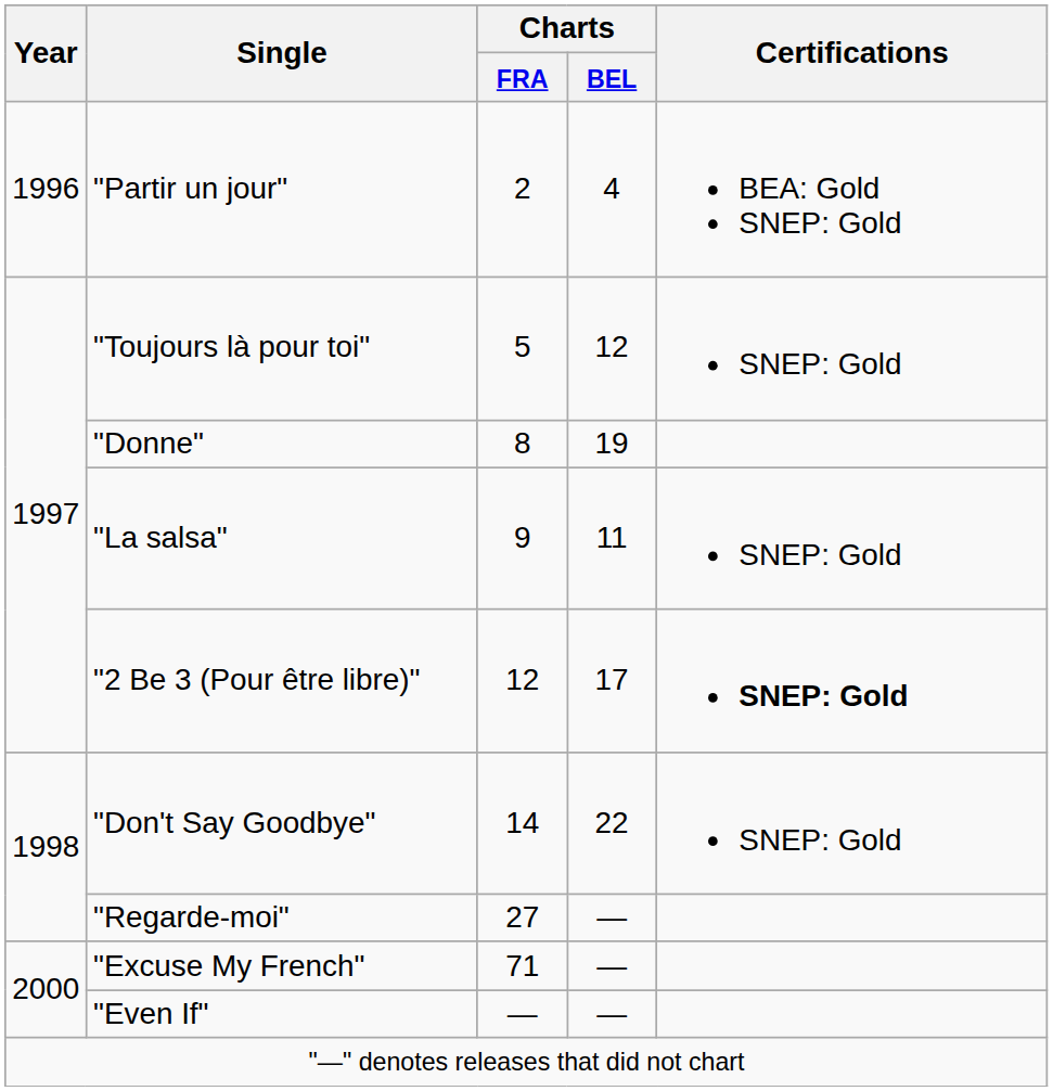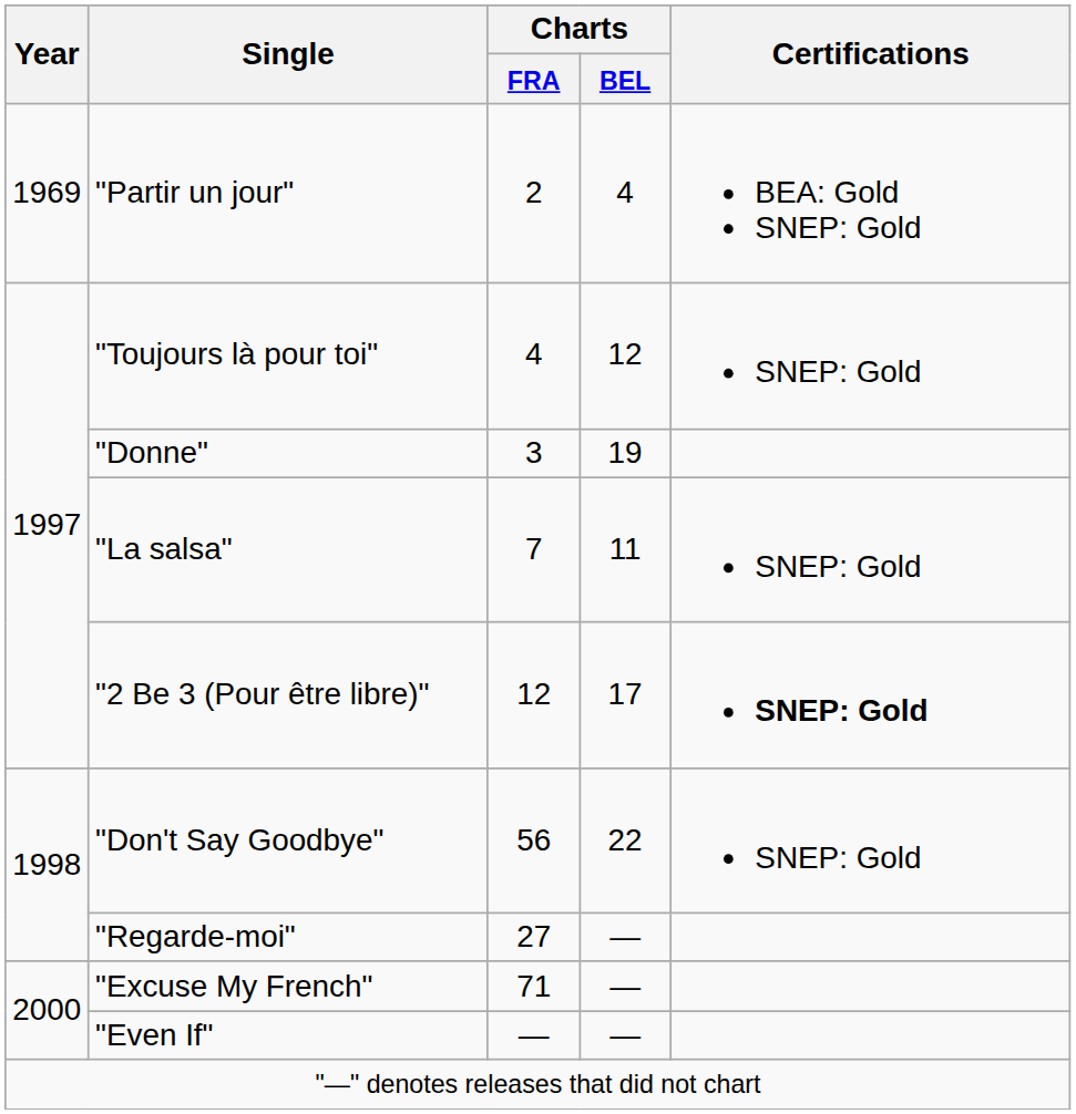 <table class="wikitable">
 <tr>
 <th rowspan="2">Year</th>
 <th width="200" rowspan="2">Single</th>
 <th colspan="2">Charts</th>
 <th width="200" rowspan="2">Certifications</th>
 </tr>
 <tr>
 <th width="40"><small><a href='#'>FRA</a><br></small></th>
 <th width="40"><small><a href='#'>BEL</a><br></small></th>
 </tr>
 <tr>
-<td>1996</td>
+<td>1969</td>
 <td>"Partir un jour"</td>
 <td align="center">2</td>
 <td align="center">4</td>
 <td><br><ul><li>BEA: Gold</li><li>SNEP: Gold</li></ul></td>
 </tr>
 <tr>
 <td rowspan="4">1997</td>
 <td>"Toujours là pour toi"</td>
-<td align="center">5</td>
+<td align="center">4</td>
 <td align="center">12</td>
 <td><br><ul><li>SNEP: Gold</li></ul></td>
 </tr>
 <tr>
 <td>"Donne"</td>
-<td align="center">8</td>
+<td align="center">3</td>
 <td align="center">19</td>
 <td></td>
 </tr>
 <tr>
 <td>"La salsa"</td>
-<td align="center">9</td>
+<td align="center">7</td>
 <td align="center">11</td>
 <td><br><ul><li>SNEP: Gold</li></ul></td>
 </tr>
 <tr>
 <td>"2 Be 3 (Pour être libre)"</td>
 <td align="center">12</td>
 <td align="center">17</td>
 <td><strong><br><ul><li>SNEP: Gold</li></ul></strong></td>
 </tr>
 <tr>
 <td rowspan="2">1998</td>
 <td>"Don't Say Goodbye"</td>
-<td align="center">14</td>
+<td align="center">56</td>
 <td align="center">22</td>
 <td><br><ul><li>SNEP: Gold</li></ul></td>
 </tr>
 <tr>
 <td>"Regarde-moi"</td>
 <td align="center">27</td>
 <td align="center">—</td>
 <td></td>
 </tr>
 <tr>
 <td rowspan="2">2000</td>
 <td>"Excuse My French"</td>
 <td align="center">71</td>
 <td align="center">—</td>
 <td></td>
 </tr>
 <tr>
 <td>"Even If"</td>
 <td align="center">—</td>
 <td align="center">—</td>
 <td></td>
 </tr>
 <tr>
 <td colspan="6" style="text-align:center"><small>"—" denotes releases that did not chart</small></td>
 </tr>
 </table>
